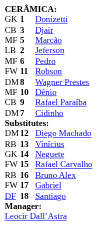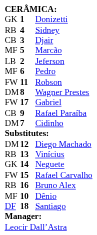 <table style="font-size: 90%" cellspacing="0" cellpadding="0" align=center>
 <tr>
 <td colspan="4"><strong>CERÂMICA:</strong></td>
 </tr>
 <tr>
 <th width=25></th>
 <th width=25></th>
 </tr>
 <tr>
 <td>GK</td>
 <td><strong>1</strong></td>
 <td><a href='#'>Donizetti</a></td>
+</tr>
+<tr>
+<td>RB</td>
+<td><strong>4</strong></td>
+<td><a href='#'>Sidney</a></td>
+<td></td>
+<td></td>
 </tr>
 <tr>
 <td>CB</td>
 <td><strong>3</strong></td>
 <td><a href='#'>Djair</a></td>
 </tr>
 <tr>
 <td>MF</td>
 <td><strong>5</strong></td>
 <td><a href='#'>Marcão</a></td>
 </tr>
 <tr>
 <td>LB</td>
 <td><strong>2</strong></td>
 <td><a href='#'>Jeferson</a></td>
 </tr>
 <tr>
 <td>MF</td>
 <td><strong>6</strong></td>
 <td><a href='#'>Pedro</a></td>
 </tr>
 <tr>
 <td>FW</td>
 <td><strong>11</strong></td>
 <td><a href='#'>Robson</a></td>
 </tr>
 <tr>
 <td>DM</td>
 <td><strong>8</strong></td>
 <td><a href='#'>Wagner Prestes</a></td>
 <td></td>
 <td></td>
 </tr>
 <tr>
-<td>MF</td>
-<td><strong>10</strong></td>
-<td><a href='#'>Dênio</a></td>
+<td>FW</td>
+<td><strong>17</strong></td>
+<td><a href='#'>Gabriel</a></td>
 <td></td>
 <td></td>
 </tr>
 <tr>
 <td>CB</td>
 <td><strong>9</strong></td>
 <td><a href='#'>Rafael Paraíba</a></td>
 <td></td>
 <td></td>
 </tr>
 <tr>
 <td>DM</td>
 <td><strong>7</strong></td>
 <td><a href='#'>Cidinho</a></td>
 <td></td>
 <td></td>
 </tr>
 <tr>
 <td colspan=3><strong>Substitutes:</strong></td>
 </tr>
 <tr>
 <td>DM</td>
 <td><strong>12</strong></td>
 <td><a href='#'>Diego Machado</a></td>
 </tr>
 <tr>
 <td>RB</td>
 <td><strong>13</strong></td>
 <td><a href='#'>Vinícius</a></td>
 </tr>
 <tr>
 <td>GK</td>
 <td><strong>14</strong></td>
 <td><a href='#'>Neguete</a></td>
 <td></td>
 <td></td>
 </tr>
 <tr>
 <td>FW</td>
 <td><strong>15</strong></td>
 <td><a href='#'>Rafael Carvalho</a></td>
 <td></td>
 <td></td>
 </tr>
 <tr>
 <td>RB</td>
 <td><strong>16</strong></td>
 <td><a href='#'>Bruno Alex</a></td>
 </tr>
 <tr>
-<td>FW</td>
-<td><strong>17</strong></td>
-<td><a href='#'>Gabriel</a></td>
+<td>MF</td>
+<td><strong>10</strong></td>
+<td><a href='#'>Dênio</a></td>
 <td></td>
 <td></td>
 </tr>
 <tr>
 <td><a href='#'>DF</a></td>
 <td><strong>18</strong></td>
 <td><a href='#'>Santiago</a></td>
 </tr>
 <tr>
 <td colspan=3><strong>Manager:</strong></td>
 </tr>
 <tr>
 <td colspan=4><a href='#'>Leocir Dall’Astra</a></td>
 </tr>
 </table>
